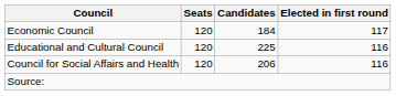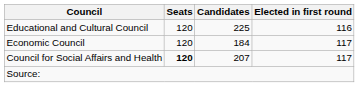 <table class=wikitable style=text-align:right>
 <tr>
 <th>Council</th>
 <th>Seats</th>
 <th>Candidates</th>
 <th>Elected in first round</th>
 </tr>
 <tr>
+<td align=left>Educational and Cultural Council</td>
+<td>120</td>
+<td>225</td>
+<td>116</td>
+</tr>
+<tr>
 <td align=left>Economic Council</td>
 <td>120</td>
 <td>184</td>
 <td>117</td>
 </tr>
 <tr>
-<td align=left>Educational and Cultural Council</td>
-<td>120</td>
-<td>225</td>
-<td>116</td>
-</tr>
-<tr>
 <td align=left>Council for Social Affairs and Health</td>
-<td>120</td>
-<td>206</td>
-<td>116</td>
+<td><strong>120</strong></td>
+<td>207</td>
+<td>117</td>
 </tr>
 <tr>
 <td align=left colspan=4>Source: </td>
 </tr>
 </table>
